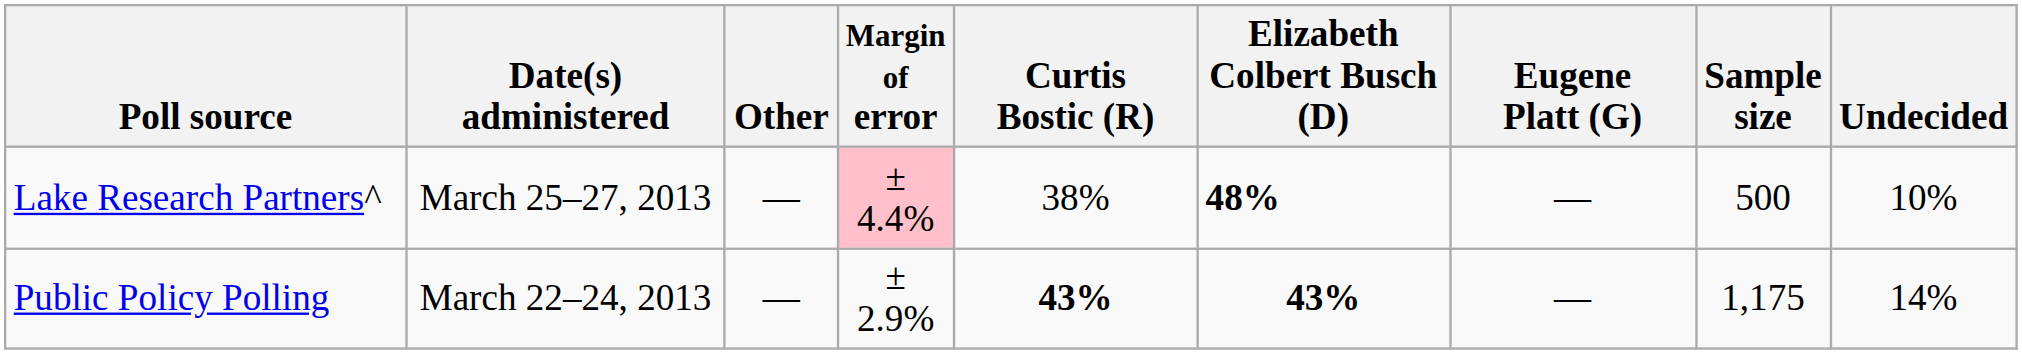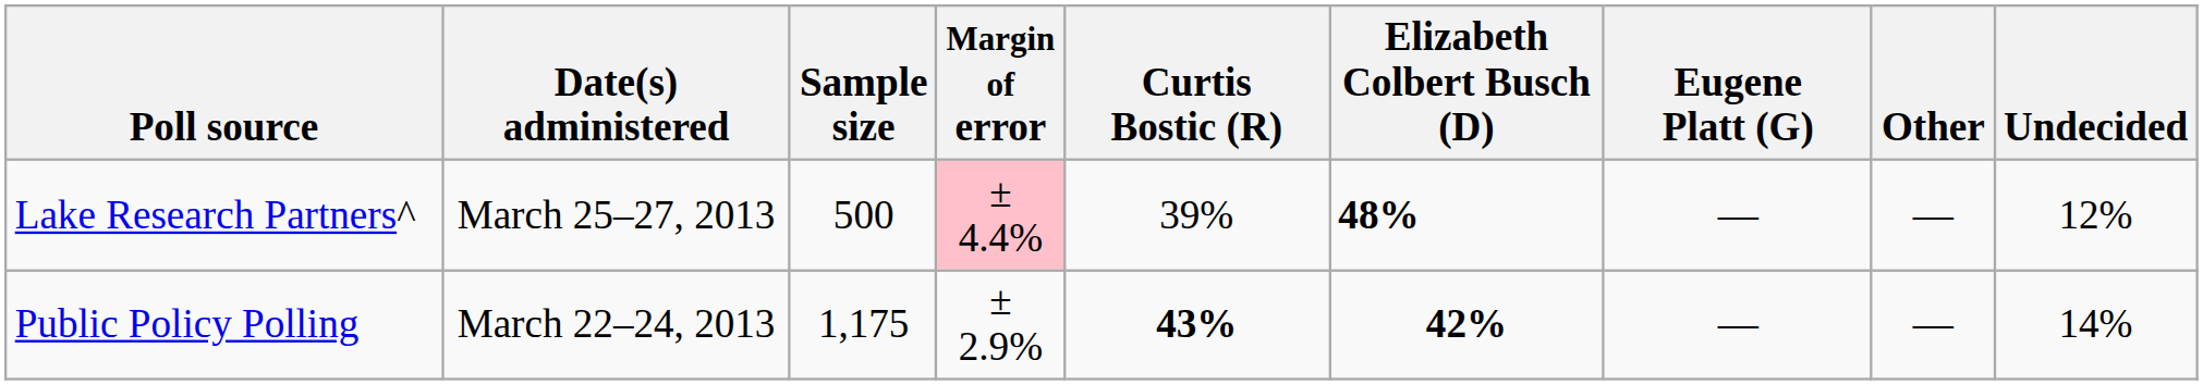 <table class="wikitable">
 <tr valign= bottom>
 <th style="width:190px;">Poll source</th>
 <th style="width:140px;">Date(s)<br>administered</th>
-<th>Other</th>
+<th class=small>Sample<br>size</th>
 <th><small>Margin of</small><br>error</th>
 <th style="width:110px;">Curtis<br>Bostic (R)</th>
 <th style="width:110px;">Elizabeth<br>Colbert Busch (D)</th>
 <th style="width:110px;">Eugene<br>Platt (G)</th>
-<th class=small>Sample<br>size</th>
+<th>Other</th>
 <th>Undecided</th>
 </tr>
 <tr>
 <td><a href='#'>Lake Research Partners</a>^</td>
 <td align=center>March 25–27, 2013</td>
-<td align=center>—</td>
+<td align=center>500</td>
 <td align=center style="background: pink;">± 4.4%</td>
-<td align=center>38%</td>
+<td align=center>39%</td>
 <td><strong>48%</strong></td>
 <td align=center>—</td>
-<td align=center>500</td>
-<td align=center>10%</td>
+<td align=center>—</td>
+<td align=center>12%</td>
 </tr>
 <tr>
 <td><a href='#'>Public Policy Polling</a></td>
 <td align=center>March 22–24, 2013</td>
-<td align=center>—</td>
+<td align=center>1,175</td>
 <td align=center>± 2.9%</td>
 <td align=center><strong>43%</strong></td>
-<td align=center><strong>43%</strong></td>
+<td align=center><strong>42%</strong></td>
 <td align=center>—</td>
-<td align=center>1,175</td>
+<td align=center>—</td>
 <td align=center>14%</td>
 </tr>
 </table>
